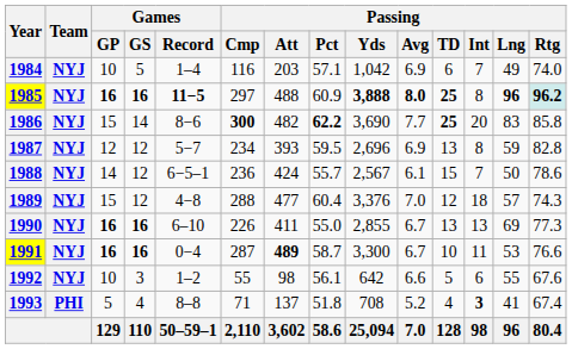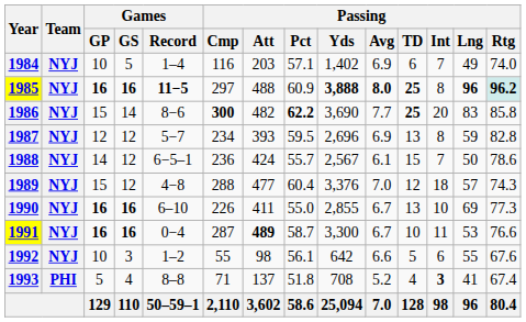 <table class="wikitable" style="text-align:center">
 <tr>
 <th rowspan="2">Year</th>
 <th rowspan="2">Team</th>
 <th colspan="3">Games</th>
 <th colspan="9">Passing</th>
 </tr>
 <tr>
 <th>GP</th>
 <th>GS</th>
 <th>Record</th>
 <th>Cmp</th>
 <th>Att</th>
 <th>Pct</th>
 <th>Yds</th>
 <th>Avg</th>
 <th>TD</th>
 <th>Int</th>
 <th>Lng</th>
 <th>Rtg</th>
 </tr>
 <tr>
 <th><a href='#'>1984</a></th>
 <th><a href='#'>NYJ</a></th>
 <td>10</td>
 <td>5</td>
 <td>1–4</td>
 <td>116</td>
 <td>203</td>
 <td>57.1</td>
-<td>1,042</td>
+<td>1,402</td>
 <td>6.9</td>
 <td>6</td>
 <td>7</td>
 <td>49</td>
 <td>74.0</td>
 </tr>
 <tr>
 <th style="background:#ffff00"><a href='#'>1985</a></th>
 <th><a href='#'>NYJ</a></th>
 <td><strong>16</strong></td>
 <td><strong>16</strong></td>
 <td><strong>11−5</strong></td>
 <td>297</td>
 <td>488</td>
 <td>60.9</td>
 <td><strong>3,888</strong></td>
 <td><strong>8.0</strong></td>
 <td><strong>25</strong></td>
 <td>8</td>
 <td><strong>96</strong></td>
 <td style="background:#cfecec;"><strong>96.2</strong></td>
 </tr>
 <tr>
 <th><a href='#'>1986</a></th>
 <th><a href='#'>NYJ</a></th>
 <td>15</td>
 <td>14</td>
 <td>8−6</td>
 <td><strong>300</strong></td>
 <td>482</td>
 <td><strong>62.2</strong></td>
 <td>3,690</td>
 <td>7.7</td>
 <td><strong>25</strong></td>
 <td>20</td>
 <td>83</td>
 <td>85.8</td>
 </tr>
 <tr>
 <th><a href='#'>1987</a></th>
 <th><a href='#'>NYJ</a></th>
 <td>12</td>
 <td>12</td>
 <td>5−7</td>
 <td>234</td>
 <td>393</td>
 <td>59.5</td>
 <td>2,696</td>
 <td>6.9</td>
 <td>13</td>
 <td>8</td>
 <td>59</td>
 <td>82.8</td>
 </tr>
 <tr>
 <th><a href='#'>1988</a></th>
 <th><a href='#'>NYJ</a></th>
 <td>14</td>
 <td>12</td>
 <td>6−5–1</td>
 <td>236</td>
 <td>424</td>
 <td>55.7</td>
 <td>2,567</td>
 <td>6.1</td>
 <td>15</td>
 <td>7</td>
 <td>50</td>
 <td>78.6</td>
 </tr>
 <tr>
 <th><a href='#'>1989</a></th>
 <th><a href='#'>NYJ</a></th>
 <td>15</td>
 <td>12</td>
 <td>4−8</td>
 <td>288</td>
 <td>477</td>
 <td>60.4</td>
 <td>3,376</td>
 <td>7.0</td>
 <td>12</td>
 <td>18</td>
 <td>57</td>
 <td>74.3</td>
 </tr>
 <tr>
 <th><a href='#'>1990</a></th>
 <th><a href='#'>NYJ</a></th>
 <td><strong>16</strong></td>
 <td><strong>16</strong></td>
 <td>6–10</td>
 <td>226</td>
 <td>411</td>
 <td>55.0</td>
 <td>2,855</td>
 <td>6.7</td>
 <td>13</td>
-<td>13</td>
+<td>10</td>
 <td>69</td>
 <td>77.3</td>
 </tr>
 <tr>
 <th style="background:#ffff00;"><a href='#'>1991</a></th>
 <th><a href='#'>NYJ</a></th>
 <td><strong>16</strong></td>
 <td><strong>16</strong></td>
 <td>0−4</td>
 <td>287</td>
 <td><strong>489</strong></td>
 <td>58.7</td>
 <td>3,300</td>
 <td>6.7</td>
 <td>10</td>
 <td>11</td>
 <td>53</td>
 <td>76.6</td>
 </tr>
 <tr>
 <th><a href='#'>1992</a></th>
 <th><a href='#'>NYJ</a></th>
 <td>10</td>
 <td>3</td>
 <td>1–2</td>
 <td>55</td>
 <td>98</td>
 <td>56.1</td>
 <td>642</td>
 <td>6.6</td>
 <td>5</td>
 <td>6</td>
 <td>55</td>
 <td>67.6</td>
 </tr>
 <tr>
 <th><a href='#'>1993</a></th>
 <th><a href='#'>PHI</a></th>
 <td>5</td>
 <td>4</td>
 <td>8–8</td>
 <td>71</td>
 <td>137</td>
 <td>51.8</td>
 <td>708</td>
 <td>5.2</td>
 <td>4</td>
 <td><strong>3</strong></td>
 <td>41</td>
 <td>67.4</td>
 </tr>
 <tr>
 <th colspan="2"></th>
 <th>129</th>
 <th>110</th>
 <th>50–59–1</th>
 <th>2,110</th>
 <th>3,602</th>
 <th>58.6</th>
 <th>25,094</th>
 <th>7.0</th>
 <th>128</th>
 <th>98</th>
 <th>96</th>
 <th>80.4</th>
 </tr>
 </table>
